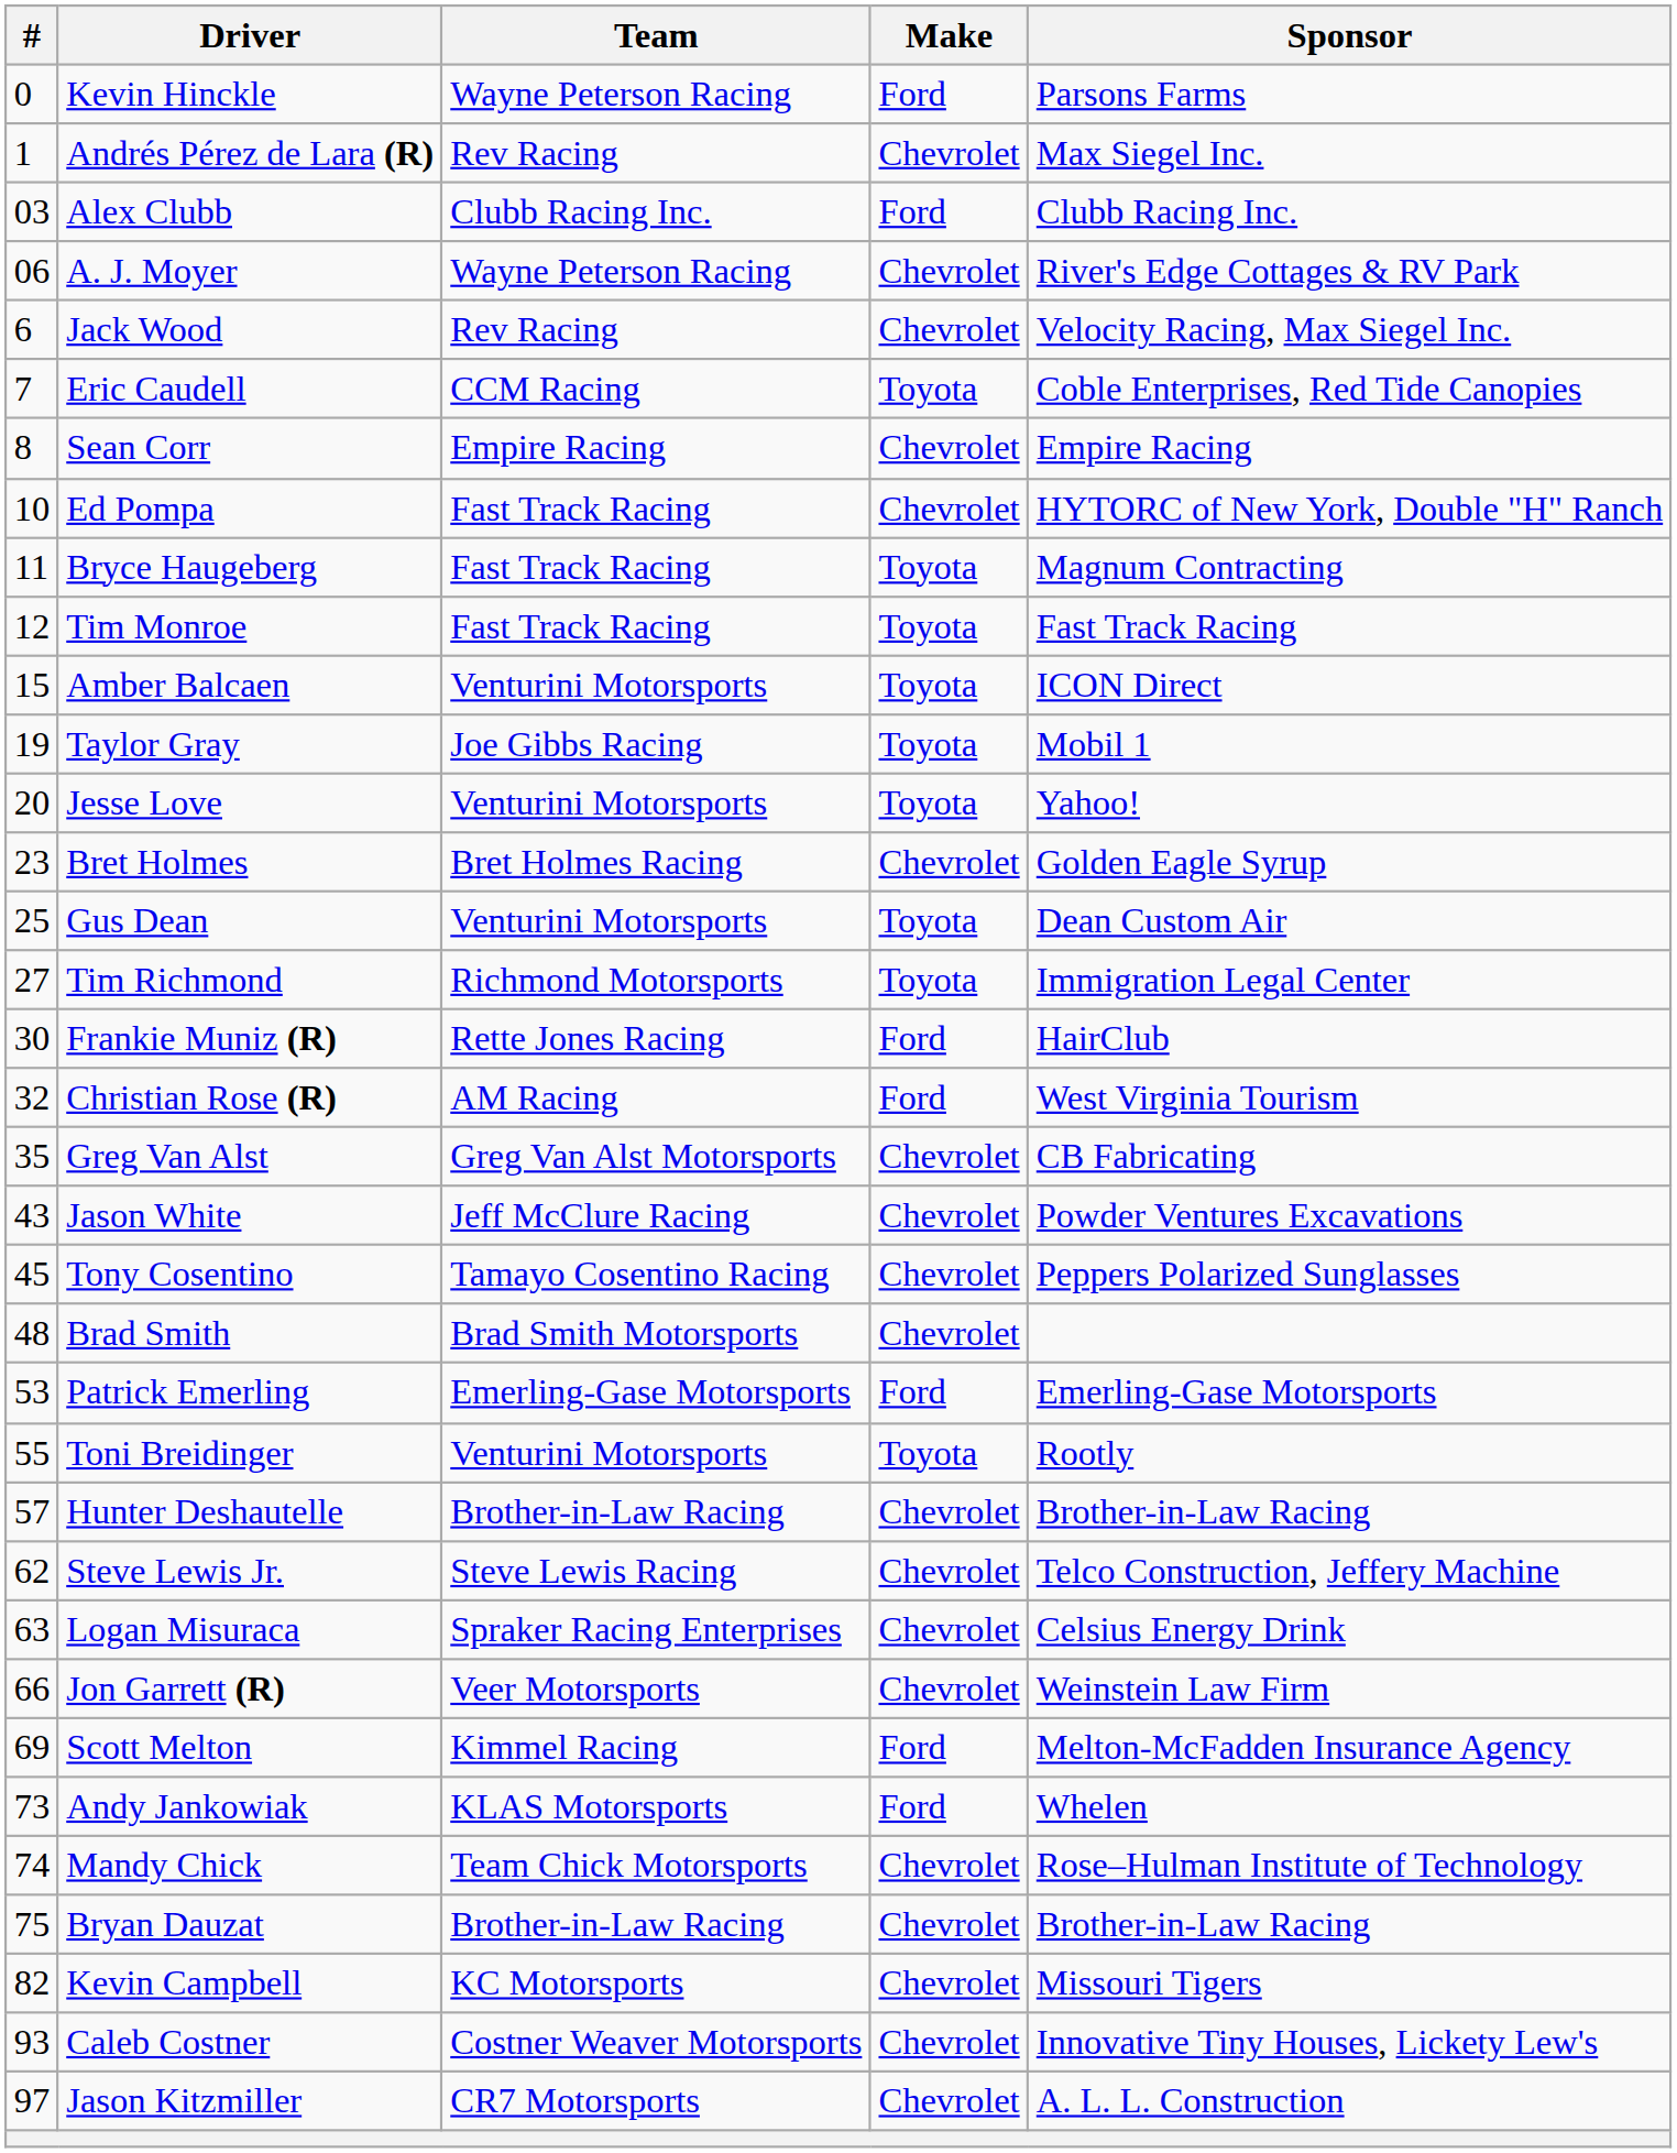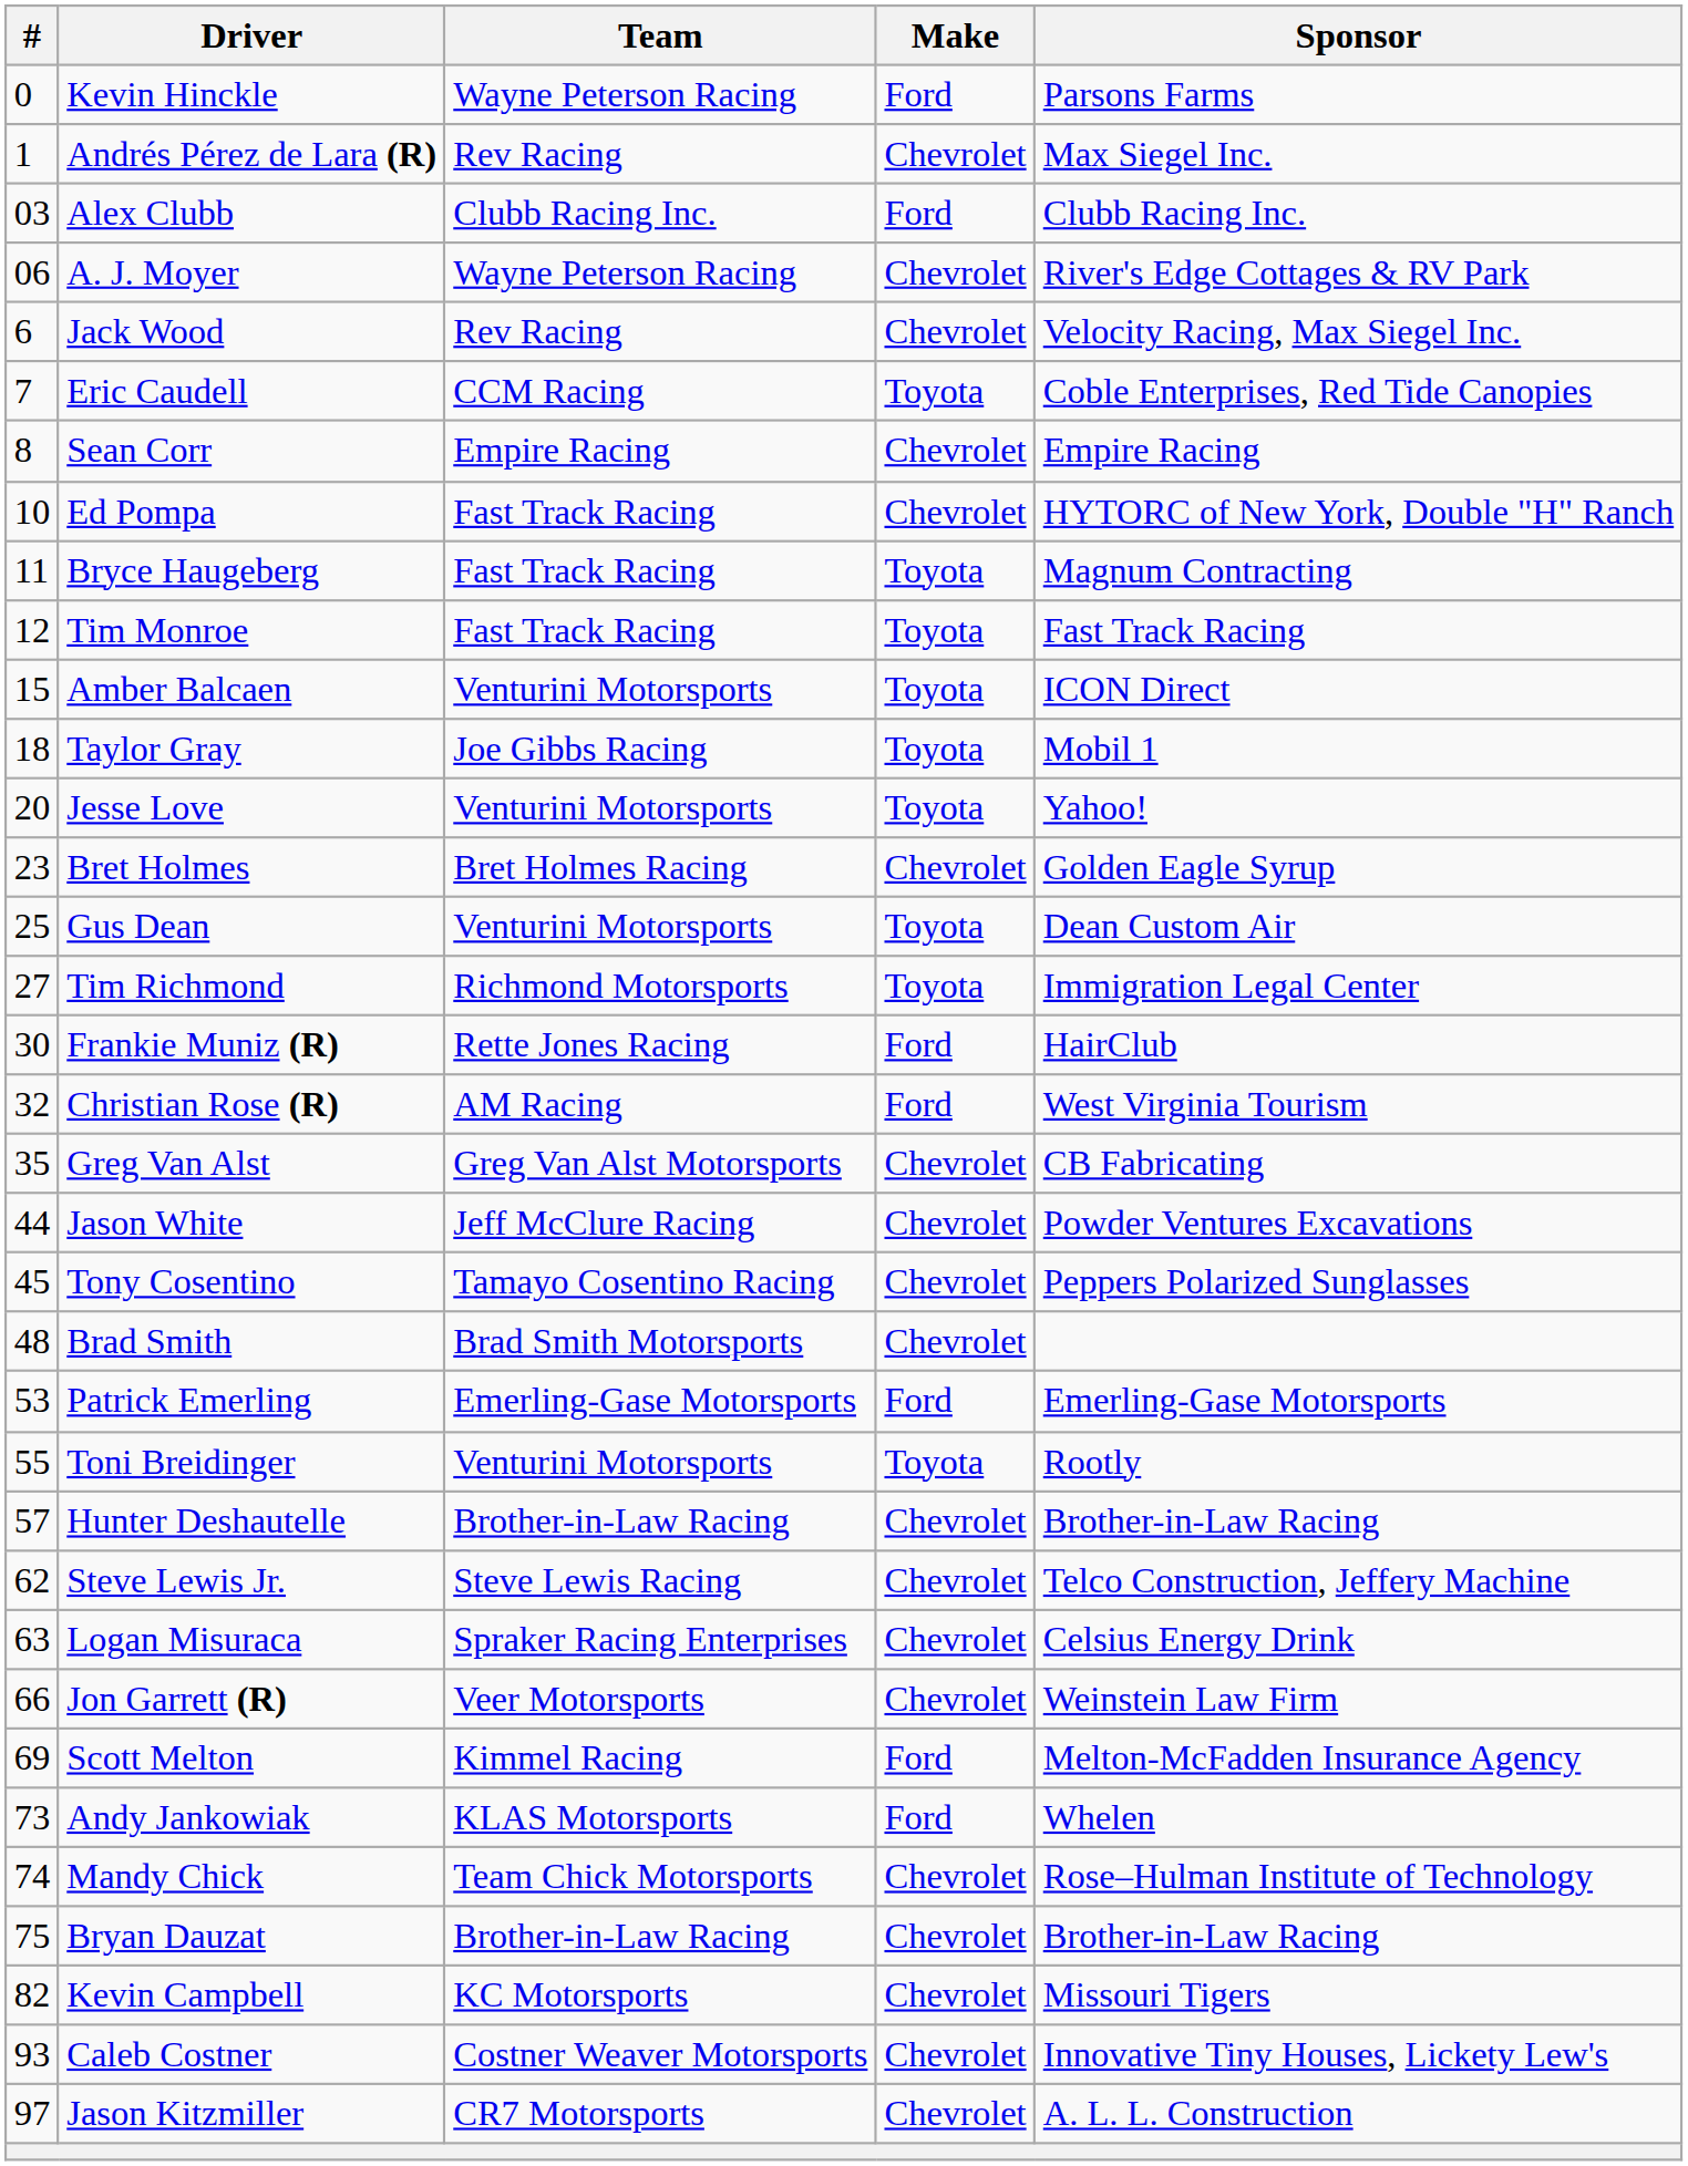 <table class="wikitable" style="font-size: 95%;">
 <tr>
 <th>#</th>
 <th>Driver</th>
 <th>Team</th>
 <th>Make</th>
 <th>Sponsor</th>
 </tr>
 <tr>
 <td>0</td>
 <td><a href='#'>Kevin Hinckle</a></td>
 <td><a href='#'>Wayne Peterson Racing</a></td>
 <td><a href='#'>Ford</a></td>
 <td><a href='#'>Parsons Farms</a></td>
 </tr>
 <tr>
 <td>1</td>
 <td><a href='#'>Andrés Pérez de Lara</a> <strong>(R)</strong></td>
 <td><a href='#'>Rev Racing</a></td>
 <td><a href='#'>Chevrolet</a></td>
 <td><a href='#'>Max Siegel Inc.</a></td>
 </tr>
 <tr>
 <td>03</td>
 <td><a href='#'>Alex Clubb</a></td>
 <td><a href='#'>Clubb Racing Inc.</a></td>
 <td><a href='#'>Ford</a></td>
 <td><a href='#'>Clubb Racing Inc.</a></td>
 </tr>
 <tr>
 <td>06</td>
 <td><a href='#'>A. J. Moyer</a></td>
 <td><a href='#'>Wayne Peterson Racing</a></td>
 <td><a href='#'>Chevrolet</a></td>
 <td><a href='#'>River's Edge Cottages & RV Park</a></td>
 </tr>
 <tr>
 <td>6</td>
 <td><a href='#'>Jack Wood</a></td>
 <td><a href='#'>Rev Racing</a></td>
 <td><a href='#'>Chevrolet</a></td>
 <td><a href='#'>Velocity Racing</a>, <a href='#'>Max Siegel Inc.</a></td>
 </tr>
 <tr>
 <td>7</td>
 <td><a href='#'>Eric Caudell</a></td>
 <td><a href='#'>CCM Racing</a></td>
 <td><a href='#'>Toyota</a></td>
 <td><a href='#'>Coble Enterprises</a>, <a href='#'>Red Tide Canopies</a></td>
 </tr>
 <tr>
 <td>8</td>
 <td><a href='#'>Sean Corr</a></td>
 <td><a href='#'>Empire Racing</a></td>
 <td><a href='#'>Chevrolet</a></td>
 <td><a href='#'>Empire Racing</a></td>
 </tr>
 <tr>
 <td>10</td>
 <td><a href='#'>Ed Pompa</a></td>
 <td><a href='#'>Fast Track Racing</a></td>
 <td><a href='#'>Chevrolet</a></td>
 <td><a href='#'>HYTORC of New York</a>, <a href='#'>Double "H" Ranch</a></td>
 </tr>
 <tr>
 <td>11</td>
 <td><a href='#'>Bryce Haugeberg</a></td>
 <td><a href='#'>Fast Track Racing</a></td>
 <td><a href='#'>Toyota</a></td>
 <td><a href='#'>Magnum Contracting</a></td>
 </tr>
 <tr>
 <td>12</td>
 <td><a href='#'>Tim Monroe</a></td>
 <td><a href='#'>Fast Track Racing</a></td>
 <td><a href='#'>Toyota</a></td>
 <td><a href='#'>Fast Track Racing</a></td>
 </tr>
 <tr>
 <td>15</td>
 <td><a href='#'>Amber Balcaen</a></td>
 <td><a href='#'>Venturini Motorsports</a></td>
 <td><a href='#'>Toyota</a></td>
 <td><a href='#'>ICON Direct</a></td>
 </tr>
 <tr>
-<td>19</td>
+<td>18</td>
 <td><a href='#'>Taylor Gray</a></td>
 <td><a href='#'>Joe Gibbs Racing</a></td>
 <td><a href='#'>Toyota</a></td>
 <td><a href='#'>Mobil 1</a></td>
 </tr>
 <tr>
 <td>20</td>
 <td><a href='#'>Jesse Love</a></td>
 <td><a href='#'>Venturini Motorsports</a></td>
 <td><a href='#'>Toyota</a></td>
 <td><a href='#'>Yahoo!</a></td>
 </tr>
 <tr>
 <td>23</td>
 <td><a href='#'>Bret Holmes</a></td>
 <td><a href='#'>Bret Holmes Racing</a></td>
 <td><a href='#'>Chevrolet</a></td>
 <td><a href='#'>Golden Eagle Syrup</a></td>
 </tr>
 <tr>
 <td>25</td>
 <td nowrap=""><a href='#'>Gus Dean</a></td>
 <td><a href='#'>Venturini Motorsports</a></td>
 <td><a href='#'>Toyota</a></td>
 <td><a href='#'>Dean Custom Air</a></td>
 </tr>
 <tr>
 <td>27</td>
 <td><a href='#'>Tim Richmond</a></td>
 <td><a href='#'>Richmond Motorsports</a></td>
 <td><a href='#'>Toyota</a></td>
 <td><a href='#'>Immigration Legal Center</a></td>
 </tr>
 <tr>
 <td>30</td>
 <td nowrap=""><a href='#'>Frankie Muniz</a> <strong>(R)</strong></td>
 <td><a href='#'>Rette Jones Racing</a></td>
 <td><a href='#'>Ford</a></td>
 <td><a href='#'>HairClub</a></td>
 </tr>
 <tr>
 <td>32</td>
 <td><a href='#'>Christian Rose</a> <strong>(R)</strong></td>
 <td><a href='#'>AM Racing</a></td>
 <td><a href='#'>Ford</a></td>
 <td><a href='#'>West Virginia Tourism</a></td>
 </tr>
 <tr>
 <td>35</td>
 <td><a href='#'>Greg Van Alst</a></td>
 <td><a href='#'>Greg Van Alst Motorsports</a></td>
 <td><a href='#'>Chevrolet</a></td>
 <td><a href='#'>CB Fabricating</a></td>
 </tr>
 <tr>
-<td>43</td>
+<td>44</td>
 <td><a href='#'>Jason White</a></td>
 <td><a href='#'>Jeff McClure Racing</a></td>
 <td><a href='#'>Chevrolet</a></td>
 <td><a href='#'>Powder Ventures Excavations</a></td>
 </tr>
 <tr>
 <td>45</td>
 <td><a href='#'>Tony Cosentino</a></td>
 <td><a href='#'>Tamayo Cosentino Racing</a></td>
 <td><a href='#'>Chevrolet</a></td>
 <td><a href='#'>Peppers Polarized Sunglasses</a></td>
 </tr>
 <tr>
 <td>48</td>
 <td><a href='#'>Brad Smith</a></td>
 <td><a href='#'>Brad Smith Motorsports</a></td>
 <td><a href='#'>Chevrolet</a></td>
 <td></td>
 </tr>
 <tr>
 <td>53</td>
 <td><a href='#'>Patrick Emerling</a></td>
 <td nowrap=""><a href='#'>Emerling-Gase Motorsports</a></td>
 <td><a href='#'>Ford</a></td>
 <td><a href='#'>Emerling-Gase Motorsports</a></td>
 </tr>
 <tr>
 <td>55</td>
 <td><a href='#'>Toni Breidinger</a></td>
 <td nowrap=""><a href='#'>Venturini Motorsports</a></td>
 <td><a href='#'>Toyota</a></td>
 <td><a href='#'>Rootly</a></td>
 </tr>
 <tr>
 <td>57</td>
 <td><a href='#'>Hunter Deshautelle</a></td>
 <td nowrap=""><a href='#'>Brother-in-Law Racing</a></td>
 <td><a href='#'>Chevrolet</a></td>
 <td><a href='#'>Brother-in-Law Racing</a></td>
 </tr>
 <tr>
 <td>62</td>
 <td><a href='#'>Steve Lewis Jr.</a></td>
 <td><a href='#'>Steve Lewis Racing</a></td>
 <td><a href='#'>Chevrolet</a></td>
 <td><a href='#'>Telco Construction</a>, <a href='#'>Jeffery Machine</a></td>
 </tr>
 <tr>
 <td>63</td>
 <td><a href='#'>Logan Misuraca</a></td>
 <td><a href='#'>Spraker Racing Enterprises</a></td>
 <td><a href='#'>Chevrolet</a></td>
 <td><a href='#'>Celsius Energy Drink</a></td>
 </tr>
 <tr>
 <td>66</td>
 <td><a href='#'>Jon Garrett</a> <strong>(R)</strong></td>
 <td><a href='#'>Veer Motorsports</a></td>
 <td><a href='#'>Chevrolet</a></td>
 <td><a href='#'>Weinstein Law Firm</a></td>
 </tr>
 <tr>
 <td>69</td>
 <td><a href='#'>Scott Melton</a></td>
 <td><a href='#'>Kimmel Racing</a></td>
 <td><a href='#'>Ford</a></td>
 <td><a href='#'>Melton-McFadden Insurance Agency</a></td>
 </tr>
 <tr>
 <td>73</td>
 <td><a href='#'>Andy Jankowiak</a></td>
 <td><a href='#'>KLAS Motorsports</a></td>
 <td><a href='#'>Ford</a></td>
 <td><a href='#'>Whelen</a></td>
 </tr>
 <tr>
 <td>74</td>
 <td><a href='#'>Mandy Chick</a></td>
 <td><a href='#'>Team Chick Motorsports</a></td>
 <td><a href='#'>Chevrolet</a></td>
 <td nowrap=""><a href='#'>Rose–Hulman Institute of Technology</a></td>
 </tr>
 <tr>
 <td>75</td>
 <td><a href='#'>Bryan Dauzat</a></td>
 <td><a href='#'>Brother-in-Law Racing</a></td>
 <td><a href='#'>Chevrolet</a></td>
 <td><a href='#'>Brother-in-Law Racing</a></td>
 </tr>
 <tr>
 <td>82</td>
 <td><a href='#'>Kevin Campbell</a></td>
 <td><a href='#'>KC Motorsports</a></td>
 <td><a href='#'>Chevrolet</a></td>
 <td><a href='#'>Missouri Tigers</a></td>
 </tr>
 <tr>
 <td>93</td>
 <td><a href='#'>Caleb Costner</a></td>
 <td><a href='#'>Costner Weaver Motorsports</a></td>
 <td><a href='#'>Chevrolet</a></td>
 <td><a href='#'>Innovative Tiny Houses</a>, <a href='#'>Lickety Lew's</a></td>
 </tr>
 <tr>
 <td>97</td>
 <td><a href='#'>Jason Kitzmiller</a></td>
 <td><a href='#'>CR7 Motorsports</a></td>
 <td><a href='#'>Chevrolet</a></td>
 <td><a href='#'>A. L. L. Construction</a></td>
 </tr>
 <tr>
 <th colspan="5"></th>
 </tr>
 </table>
